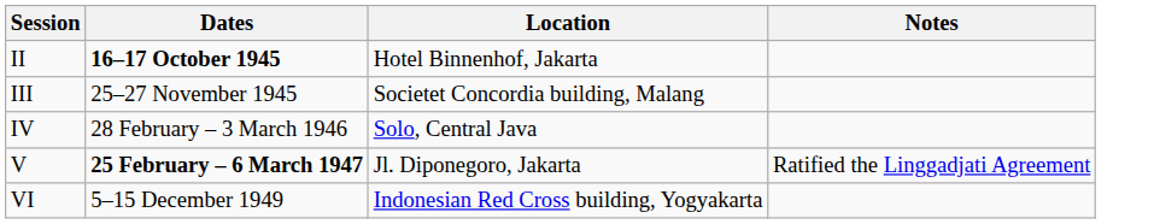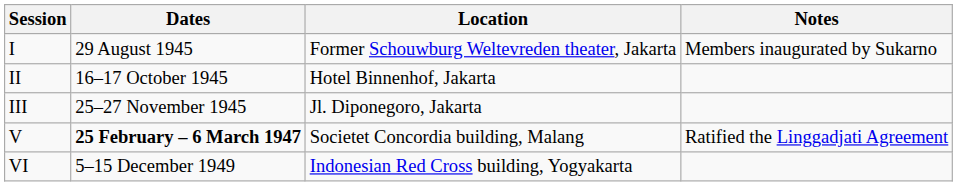 <table class="wikitable">
 <tr>
 <th>Session</th>
 <th>Dates</th>
 <th>Location</th>
 <th>Notes</th>
 </tr>
 <tr>
+<td>I</td>
+<td>29 August 1945</td>
+<td>Former <a href='#'>Schouwburg Weltevreden theater</a>, Jakarta</td>
+<td>Members inaugurated by Sukarno</td>
+</tr>
+<tr>
 <td>II</td>
-<td><strong>16–17 October 1945</strong></td>
+<td>16–17 October 1945</td>
 <td>Hotel Binnenhof, Jakarta</td>
 <td></td>
 </tr>
 <tr>
 <td>III</td>
 <td>25–27 November 1945</td>
-<td>Societet Concordia building, Malang</td>
-<td></td>
-</tr>
-<tr>
-<td>IV</td>
-<td>28 February – 3 March 1946</td>
-<td><a href='#'>Solo</a>, Central Java</td>
+<td>Jl. Diponegoro, Jakarta</td>
 <td></td>
 </tr>
 <tr>
 <td>V</td>
 <td><strong>25 February – 6 March 1947</strong></td>
-<td>Jl. Diponegoro, Jakarta</td>
+<td>Societet Concordia building, Malang</td>
 <td>Ratified the <a href='#'>Linggadjati Agreement</a></td>
 </tr>
 <tr>
 <td>VI</td>
 <td>5–15 December 1949</td>
 <td><a href='#'>Indonesian Red Cross</a> building, Yogyakarta</td>
 <td></td>
 </tr>
 </table>
